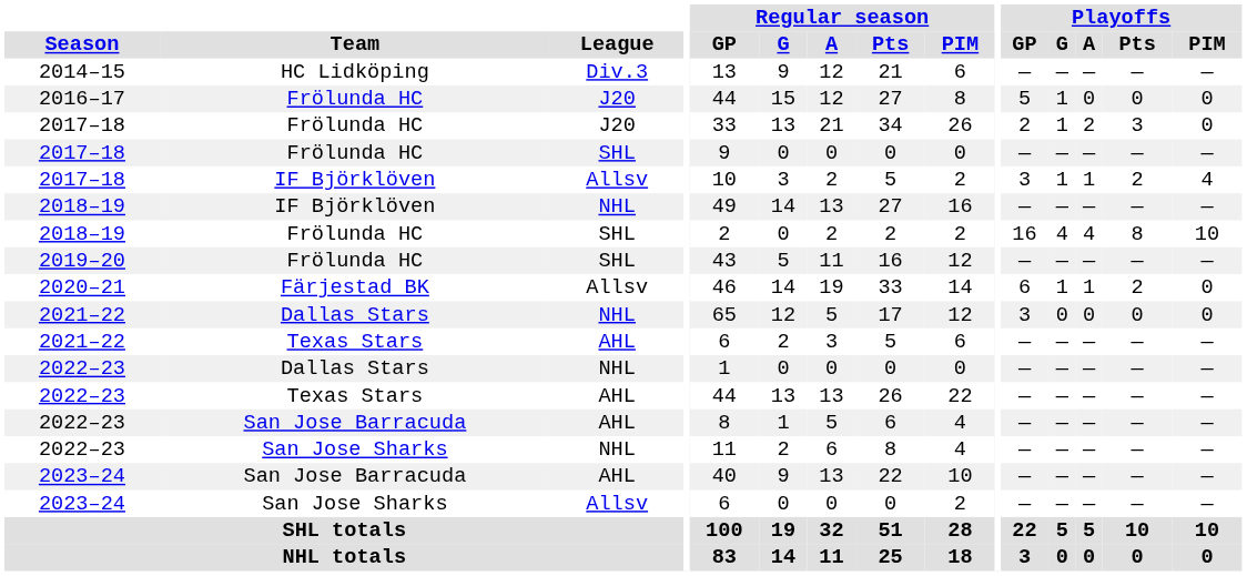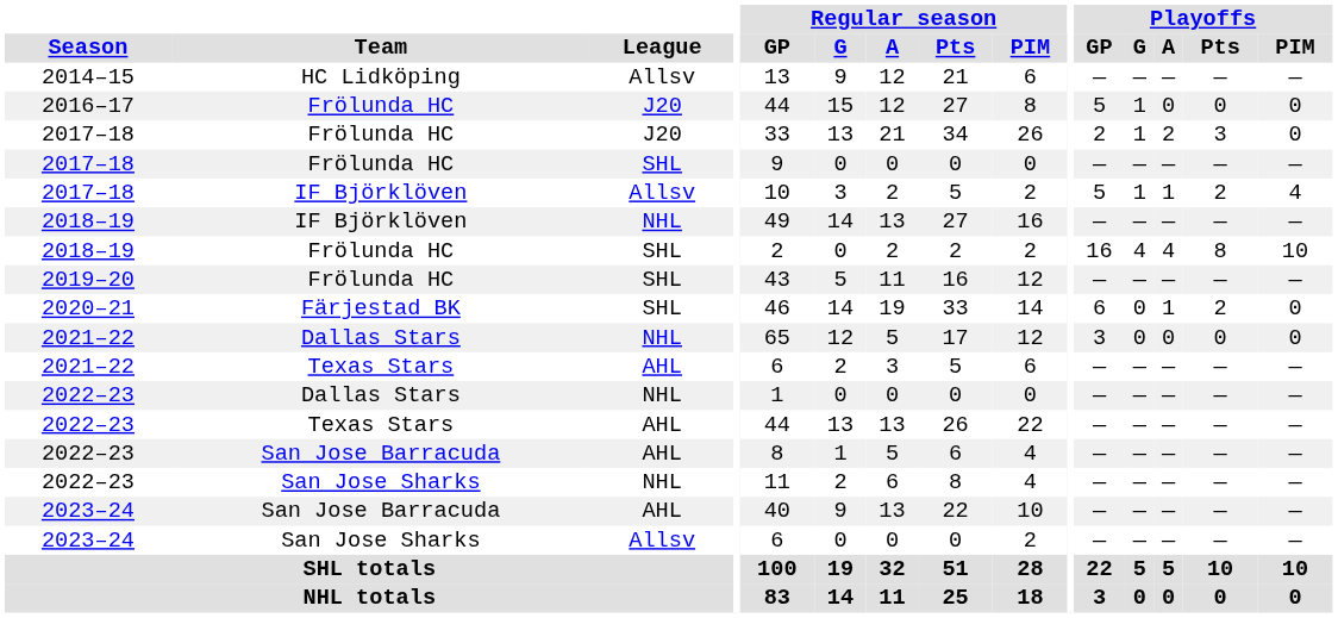 <table border="0" cellpadding="1" cellspacing="0" style="text-align:center; width:60em">
 <tr bgcolor="#e0e0e0">
 <th colspan="3" bgcolor="#ffffff"></th>
 <th rowspan="99" bgcolor="#ffffff"></th>
 <th colspan="5"><a href='#'>Regular season</a></th>
 <th rowspan="99" bgcolor="#ffffff"></th>
 <th colspan="5"><a href='#'>Playoffs</a></th>
 </tr>
 <tr bgcolor="#e0e0e0">
 <th><a href='#'>Season</a></th>
 <th>Team</th>
 <th>League</th>
 <th>GP</th>
 <th><a href='#'>G</a></th>
 <th><a href='#'>A</a></th>
 <th><a href='#'>Pts</a></th>
 <th><a href='#'>PIM</a></th>
 <th>GP</th>
 <th>G</th>
 <th>A</th>
 <th>Pts</th>
 <th>PIM</th>
 </tr>
 <tr>
 <td>2014–15</td>
 <td>HC Lidköping</td>
-<td><a href='#'>Div.3</a></td>
+<td>Allsv</td>
 <td>13</td>
 <td>9</td>
 <td>12</td>
 <td>21</td>
 <td>6</td>
 <td>—</td>
 <td>—</td>
 <td>—</td>
 <td>—</td>
 <td>—</td>
 </tr>
 <tr bgcolor="#f0f0f0">
 <td>2016–17</td>
 <td><a href='#'>Frölunda HC</a></td>
 <td><a href='#'>J20</a></td>
 <td>44</td>
 <td>15</td>
 <td>12</td>
 <td>27</td>
 <td>8</td>
 <td>5</td>
 <td>1</td>
 <td>0</td>
 <td>0</td>
 <td>0</td>
 </tr>
 <tr>
 <td>2017–18</td>
 <td>Frölunda HC</td>
 <td>J20</td>
 <td>33</td>
 <td>13</td>
 <td>21</td>
 <td>34</td>
 <td>26</td>
 <td>2</td>
 <td>1</td>
 <td>2</td>
 <td>3</td>
 <td>0</td>
 </tr>
 <tr bgcolor="#f0f0f0">
 <td><a href='#'>2017–18</a></td>
 <td>Frölunda HC</td>
 <td><a href='#'>SHL</a></td>
 <td>9</td>
 <td>0</td>
 <td>0</td>
 <td>0</td>
 <td>0</td>
 <td>—</td>
 <td>—</td>
 <td>—</td>
 <td>—</td>
 <td>—</td>
 </tr>
 <tr>
 <td><a href='#'>2017–18</a></td>
 <td><a href='#'>IF Björklöven</a></td>
 <td><a href='#'>Allsv</a></td>
 <td>10</td>
 <td>3</td>
 <td>2</td>
 <td>5</td>
 <td>2</td>
-<td>3</td>
+<td>5</td>
 <td>1</td>
 <td>1</td>
 <td>2</td>
 <td>4</td>
 </tr>
 <tr bgcolor="#f0f0f0">
 <td><a href='#'>2018–19</a></td>
 <td>IF Björklöven</td>
 <td><a href='#'>NHL</a></td>
 <td>49</td>
 <td>14</td>
 <td>13</td>
 <td>27</td>
 <td>16</td>
 <td>—</td>
 <td>—</td>
 <td>—</td>
 <td>—</td>
 <td>—</td>
 </tr>
 <tr>
 <td><a href='#'>2018–19</a></td>
 <td>Frölunda HC</td>
 <td>SHL</td>
 <td>2</td>
 <td>0</td>
 <td>2</td>
 <td>2</td>
 <td>2</td>
 <td>16</td>
 <td>4</td>
 <td>4</td>
 <td>8</td>
 <td>10</td>
 </tr>
 <tr bgcolor="#f0f0f0">
 <td><a href='#'>2019–20</a></td>
 <td>Frölunda HC</td>
 <td>SHL</td>
 <td>43</td>
 <td>5</td>
 <td>11</td>
 <td>16</td>
 <td>12</td>
 <td>—</td>
 <td>—</td>
 <td>—</td>
 <td>—</td>
 <td>—</td>
 </tr>
 <tr>
 <td><a href='#'>2020–21</a></td>
 <td><a href='#'>Färjestad BK</a></td>
-<td>Allsv</td>
+<td>SHL</td>
 <td>46</td>
 <td>14</td>
 <td>19</td>
 <td>33</td>
 <td>14</td>
 <td>6</td>
-<td>1</td>
+<td>0</td>
 <td>1</td>
 <td>2</td>
 <td>0</td>
 </tr>
 <tr bgcolor="#f0f0f0">
 <td><a href='#'>2021–22</a></td>
 <td><a href='#'>Dallas Stars</a></td>
 <td><a href='#'>NHL</a></td>
 <td>65</td>
 <td>12</td>
 <td>5</td>
 <td>17</td>
 <td>12</td>
 <td>3</td>
 <td>0</td>
 <td>0</td>
 <td>0</td>
 <td>0</td>
 </tr>
 <tr>
 <td><a href='#'>2021–22</a></td>
 <td><a href='#'>Texas Stars</a></td>
 <td><a href='#'>AHL</a></td>
 <td>6</td>
 <td>2</td>
 <td>3</td>
 <td>5</td>
 <td>6</td>
 <td>—</td>
 <td>—</td>
 <td>—</td>
 <td>—</td>
 <td>—</td>
 </tr>
 <tr bgcolor="#f0f0f0">
 <td><a href='#'>2022–23</a></td>
 <td>Dallas Stars</td>
 <td>NHL</td>
 <td>1</td>
 <td>0</td>
 <td>0</td>
 <td>0</td>
 <td>0</td>
 <td>—</td>
 <td>—</td>
 <td>—</td>
 <td>—</td>
 <td>—</td>
 </tr>
 <tr>
 <td><a href='#'>2022–23</a></td>
 <td>Texas Stars</td>
 <td>AHL</td>
 <td>44</td>
 <td>13</td>
 <td>13</td>
 <td>26</td>
 <td>22</td>
 <td>—</td>
 <td>—</td>
 <td>—</td>
 <td>—</td>
 <td>—</td>
 </tr>
 <tr bgcolor="#f0f0f0">
 <td>2022–23</td>
 <td><a href='#'>San Jose Barracuda</a></td>
 <td>AHL</td>
 <td>8</td>
 <td>1</td>
 <td>5</td>
 <td>6</td>
 <td>4</td>
 <td>—</td>
 <td>—</td>
 <td>—</td>
 <td>—</td>
 <td>—</td>
 </tr>
 <tr>
 <td>2022–23</td>
 <td><a href='#'>San Jose Sharks</a></td>
 <td>NHL</td>
 <td>11</td>
 <td>2</td>
 <td>6</td>
 <td>8</td>
 <td>4</td>
 <td>—</td>
 <td>—</td>
 <td>—</td>
 <td>—</td>
 <td>—</td>
 </tr>
 <tr bgcolor="#f0f0f0">
 <td><a href='#'>2023–24</a></td>
 <td>San Jose Barracuda</td>
 <td>AHL</td>
 <td>40</td>
 <td>9</td>
 <td>13</td>
 <td>22</td>
 <td>10</td>
 <td>—</td>
 <td>—</td>
 <td>—</td>
 <td>—</td>
 <td>—</td>
 </tr>
 <tr>
 <td><a href='#'>2023–24</a></td>
 <td>San Jose Sharks</td>
 <td><a href='#'>Allsv</a></td>
 <td>6</td>
 <td>0</td>
 <td>0</td>
 <td>0</td>
 <td>2</td>
 <td>—</td>
 <td>—</td>
 <td>—</td>
 <td>—</td>
 <td>—</td>
 </tr>
 <tr bgcolor="#e0e0e0">
 <th colspan="3">SHL totals</th>
 <th>100</th>
 <th>19</th>
 <th>32</th>
 <th>51</th>
 <th>28</th>
 <th>22</th>
 <th>5</th>
 <th>5</th>
 <th>10</th>
 <th>10</th>
 </tr>
 <tr style="background:#e0e0e0;">
 <th colspan="3">NHL totals</th>
 <th>83</th>
 <th>14</th>
 <th>11</th>
 <th>25</th>
 <th>18</th>
 <th>3</th>
 <th>0</th>
 <th>0</th>
 <th>0</th>
 <th>0</th>
 </tr>
 </table>
